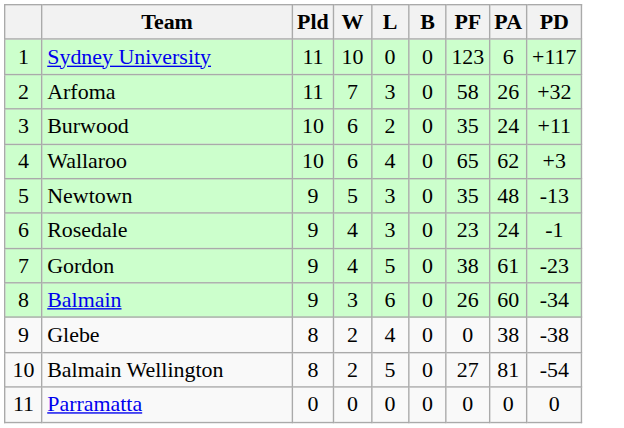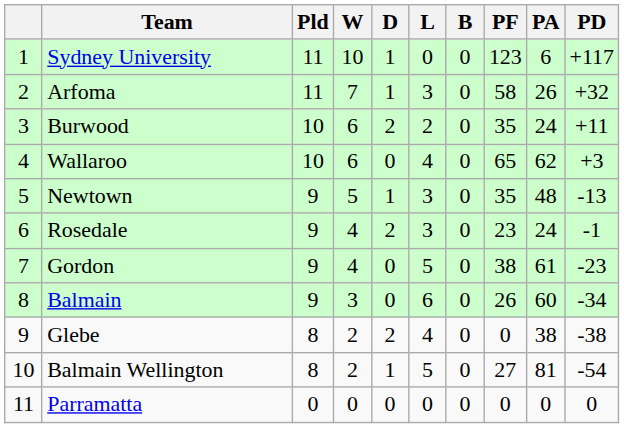 <table class="wikitable" style="text-align:center;">
 <tr>
 <th width="20" abbr="Position"></th>
 <th width="175">Team</th>
 <th width="20" abbr="Played">Pld</th>
 <th width="20" abbr="Won">W</th>
+<th width="20" abbr="Drawn">D</th>
 <th width="20" abbr="Lost">L</th>
 <th width="20" abbr="Bye">B</th>
 <th width="20" abbr="Points for">PF</th>
 <th width="20" abbr="Points against">PA</th>
 <th width="20" abbr="Points difference">PD</th>
 </tr>
 <tr style="background: #ccffcc;">
 <td>1</td>
 <td style="text-align:left;"> <a href='#'>Sydney University</a></td>
 <td>11</td>
 <td>10</td>
+<td>1</td>
 <td>0</td>
 <td>0</td>
 <td>123</td>
 <td>6</td>
 <td>+117</td>
 </tr>
 <tr style="background: #ccffcc;">
 <td>2</td>
 <td style="text-align:left;"> Arfoma</td>
 <td>11</td>
 <td>7</td>
+<td>1</td>
 <td>3</td>
 <td>0</td>
 <td>58</td>
 <td>26</td>
 <td>+32</td>
 </tr>
 <tr style="background: #ccffcc;">
 <td>3</td>
 <td style="text-align:left;"> Burwood</td>
 <td>10</td>
 <td>6</td>
 <td>2</td>
+<td>2</td>
 <td>0</td>
 <td>35</td>
 <td>24</td>
 <td>+11</td>
 </tr>
 <tr style="background: #ccffcc;">
 <td>4</td>
 <td style="text-align:left;"> Wallaroo</td>
 <td>10</td>
 <td>6</td>
+<td>0</td>
 <td>4</td>
 <td>0</td>
 <td>65</td>
 <td>62</td>
 <td>+3</td>
 </tr>
 <tr style="background: #ccffcc;">
 <td>5</td>
 <td style="text-align:left;"> Newtown</td>
 <td>9</td>
 <td>5</td>
+<td>1</td>
 <td>3</td>
 <td>0</td>
 <td>35</td>
 <td>48</td>
 <td>-13</td>
 </tr>
 <tr style="background: #ccffcc;">
 <td>6</td>
 <td style="text-align:left;"> Rosedale</td>
 <td>9</td>
 <td>4</td>
+<td>2</td>
 <td>3</td>
 <td>0</td>
 <td>23</td>
 <td>24</td>
 <td>-1</td>
 </tr>
 <tr style="background: #ccffcc;">
 <td>7</td>
 <td style="text-align:left;"> Gordon</td>
 <td>9</td>
 <td>4</td>
+<td>0</td>
 <td>5</td>
 <td>0</td>
 <td>38</td>
 <td>61</td>
 <td>-23</td>
 </tr>
 <tr style="background: #ccffcc;">
 <td>8</td>
 <td style="text-align:left;"> <a href='#'>Balmain</a></td>
 <td>9</td>
 <td>3</td>
+<td>0</td>
 <td>6</td>
 <td>0</td>
 <td>26</td>
 <td>60</td>
 <td>-34</td>
 </tr>
 <tr>
 <td>9</td>
 <td style="text-align:left;">Glebe</td>
 <td>8</td>
+<td>2</td>
 <td>2</td>
 <td>4</td>
 <td>0</td>
 <td>0</td>
 <td>38</td>
 <td>-38</td>
 </tr>
 <tr>
 <td>10</td>
 <td style="text-align:left;"> Balmain Wellington</td>
 <td>8</td>
 <td>2</td>
+<td>1</td>
 <td>5</td>
 <td>0</td>
 <td>27</td>
 <td>81</td>
 <td>-54</td>
 </tr>
 <tr>
 <td>11</td>
 <td style="text-align:left;"> <a href='#'>Parramatta</a></td>
 <td>0</td>
 <td>0</td>
 <td>0</td>
 <td>0</td>
 <td>0</td>
 <td>0</td>
 <td>0</td>
+<td>0</td>
 </tr>
 </table>
